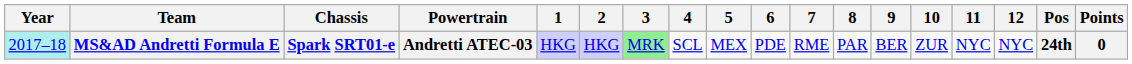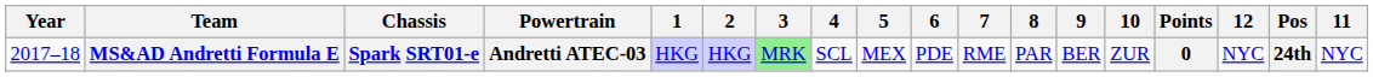 <table class="wikitable" style="text-align:center; font-size:85%">
 <tr>
 <th>Year</th>
 <th>Team</th>
 <th>Chassis</th>
 <th>Powertrain</th>
 <th>1</th>
 <th>2</th>
 <th>3</th>
 <th>4</th>
 <th>5</th>
 <th>6</th>
 <th>7</th>
 <th>8</th>
 <th>9</th>
 <th>10</th>
-<th>11</th>
+<th>Points</th>
 <th>12</th>
 <th>Pos</th>
-<th>Points</th>
+<th>11</th>
 </tr>
 <tr>
-<td nowrap style="background: paleturquoise;"><a href='#'>2017–18</a></td>
+<td nowrap><a href='#'>2017–18</a></td>
 <th nowrap><a href='#'>MS&AD Andretti Formula E</a></th>
 <th nowrap><a href='#'>Spark</a> <a href='#'>SRT01-e</a></th>
 <th nowrap>Andretti ATEC-03</th>
 <td style="background:#CFCFFF;"><a href='#'>HKG</a><br></td>
 <td style="background:#CFCFFF;"><a href='#'>HKG</a><br></td>
 <td style="background: lightgreen;"><a href='#'>MRK</a></td>
 <td><a href='#'>SCL</a></td>
 <td><a href='#'>MEX</a></td>
 <td><a href='#'>PDE</a></td>
 <td><a href='#'>RME</a></td>
 <td><a href='#'>PAR</a></td>
 <td><a href='#'>BER</a></td>
 <td><a href='#'>ZUR</a></td>
-<td><a href='#'>NYC</a></td>
+<th>0</th>
 <td><a href='#'>NYC</a></td>
 <th>24th</th>
-<th>0</th>
+<td><a href='#'>NYC</a></td>
 </tr>
 </table>
